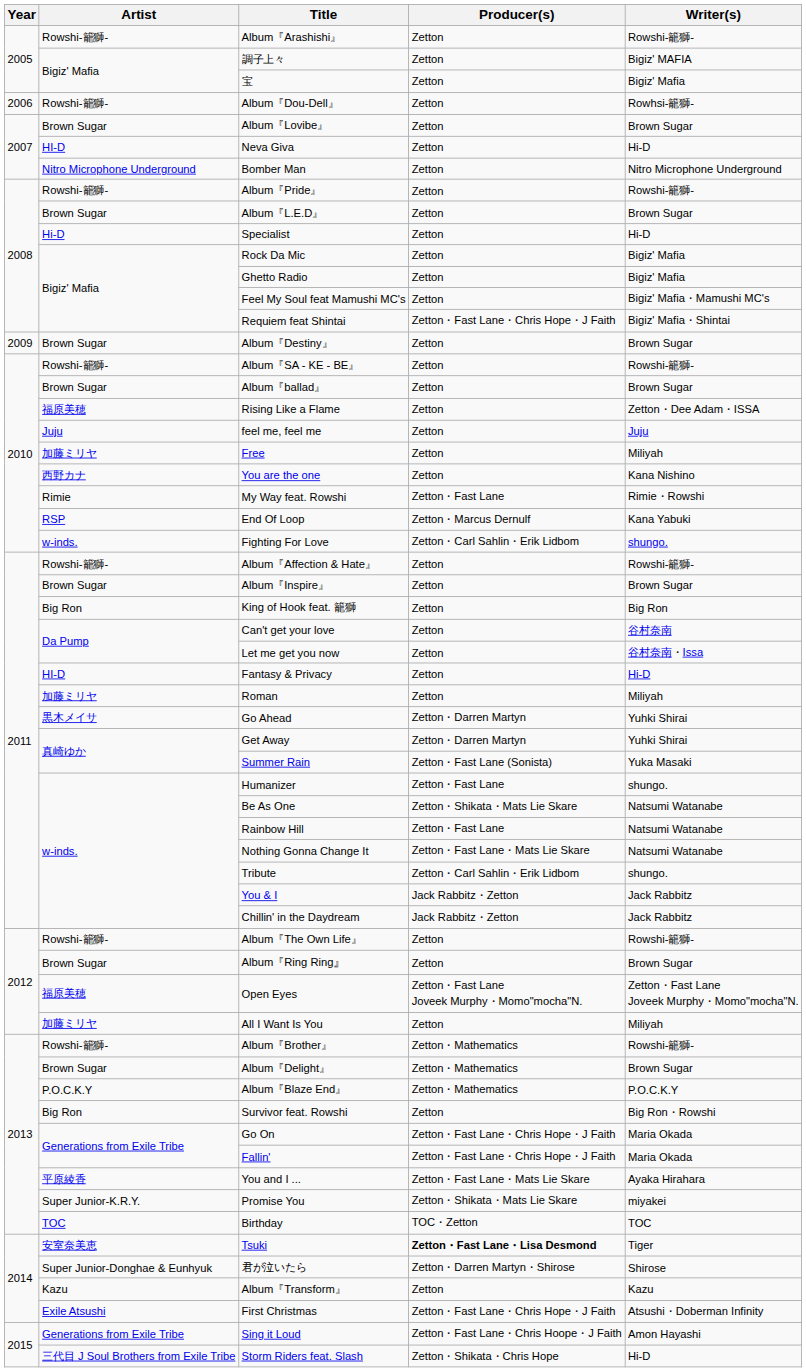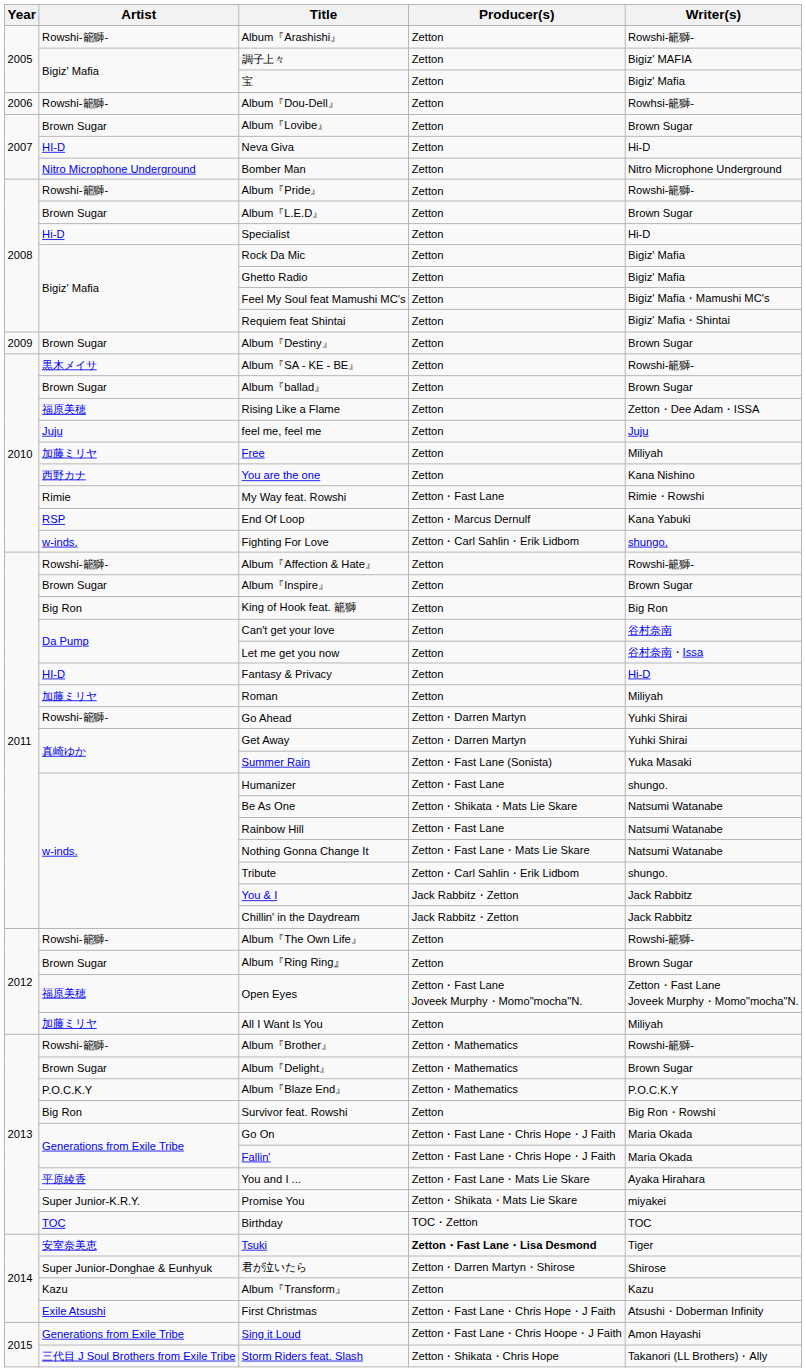 <table class="wikitable sortable">
 <tr>
 <th>Year</th>
 <th>Artist</th>
 <th>Title</th>
 <th>Producer(s)</th>
 <th>Writer(s)</th>
 </tr>
 <tr>
 <td rowspan="3"><small>2005</small></td>
 <td><small>Rowshi-籠獅-</small></td>
 <td><small>Album『Arashishi』</small></td>
 <td><small>Zetton</small></td>
 <td><small>Rowshi-籠獅-</small></td>
 </tr>
 <tr>
 <td rowspan="2"><small>Bigiz' Mafia</small></td>
 <td><small>調子上々</small></td>
 <td><small>Zetton</small></td>
 <td><small>Bigiz' MAFIA</small></td>
 </tr>
 <tr>
 <td><small>宝</small></td>
 <td><small>Zetton</small></td>
 <td><small>Bigiz' Mafia</small></td>
 </tr>
 <tr>
 <td><small>2006</small></td>
 <td><small>Rowshi-籠獅-</small></td>
 <td><small>Album『Dou-Dell』</small></td>
 <td><small>Zetton</small></td>
 <td><small>Rowhsi-籠獅-</small></td>
 </tr>
 <tr>
 <td rowspan="3"><small>2007</small></td>
 <td><small>Brown Sugar</small></td>
 <td><small>Album『Lovibe』</small></td>
 <td><small>Zetton</small></td>
 <td><small>Brown Sugar</small></td>
 </tr>
 <tr>
 <td><small><a href='#'>HI-D</a></small></td>
 <td><small>Neva Giva</small></td>
 <td><small>Zetton</small></td>
 <td><small>Hi-D</small></td>
 </tr>
 <tr>
 <td><small><a href='#'>Nitro Microphone Underground</a></small></td>
 <td><small>Bomber Man</small></td>
 <td><small>Zetton</small></td>
 <td><small>Nitro Microphone Underground</small></td>
 </tr>
 <tr>
 <td rowspan="7"><small>2008</small></td>
 <td><small>Rowshi-籠獅-</small></td>
 <td><small>Album『Pride』</small></td>
 <td><small>Zetton</small></td>
 <td><small>Rowshi-籠獅-</small></td>
 </tr>
 <tr>
 <td><small>Brown Sugar</small></td>
 <td><small>Album『L.E.D』</small></td>
 <td><small>Zetton</small></td>
 <td><small>Brown Sugar</small></td>
 </tr>
 <tr>
 <td><small><a href='#'>Hi-D</a></small></td>
 <td><small>Specialist</small></td>
 <td><small>Zetton</small></td>
 <td><small>Hi-D</small></td>
 </tr>
 <tr>
 <td rowspan="4"><small>Bigiz' Mafia</small></td>
 <td><small>Rock Da Mic</small></td>
 <td><small>Zetton</small></td>
 <td><small>Bigiz' Mafia</small></td>
 </tr>
 <tr>
 <td><small>Ghetto Radio</small></td>
 <td><small>Zetton</small></td>
 <td><small>Bigiz' Mafia</small></td>
 </tr>
 <tr>
 <td><small>Feel My Soul feat Mamushi MC's</small></td>
 <td><small>Zetton</small></td>
 <td><small>Bigiz' Mafia・Mamushi MC's</small></td>
 </tr>
 <tr>
 <td><small>Requiem feat Shintai</small></td>
-<td><small>Zetton・Fast Lane・Chris Hope・J Faith</small></td>
+<td><small>Zetton</small></td>
 <td><small>Bigiz' Mafia・Shintai</small></td>
 </tr>
 <tr>
 <td><small>2009</small></td>
 <td><small>Brown Sugar</small></td>
 <td><small>Album『Destiny』</small></td>
 <td><small>Zetton</small></td>
 <td><small>Brown Sugar</small></td>
 </tr>
 <tr>
 <td rowspan="9"><small>2010</small></td>
-<td><small>Rowshi-籠獅-</small></td>
+<td><small><a href='#'>黒木メイサ</a></small></td>
 <td><small>Album『SA - KE - BE』</small></td>
 <td><small>Zetton</small></td>
 <td><small>Rowshi-籠獅-</small></td>
 </tr>
 <tr>
 <td><small>Brown Sugar</small></td>
 <td><small>Album</small><small>『ballad』</small></td>
 <td><small>Zetton</small></td>
 <td><small>Brown Sugar</small></td>
 </tr>
 <tr>
 <td><small><a href='#'>福原美穂</a></small></td>
 <td><small>Rising Like a Flame</small></td>
 <td><small>Zetton</small></td>
 <td><small>Zetton・Dee Adam・ISSA</small></td>
 </tr>
 <tr>
 <td><small><a href='#'>Juju</a></small></td>
 <td><small>feel me, feel me</small></td>
 <td><small>Zetton</small></td>
 <td><small><a href='#'>Juju</a></small></td>
 </tr>
 <tr>
 <td><small><a href='#'>加藤ミリヤ</a></small></td>
 <td><small><a href='#'>Free</a></small></td>
 <td><small>Zetton</small></td>
 <td><small>Miliyah</small></td>
 </tr>
 <tr>
 <td><small><a href='#'>西野カナ</a></small></td>
 <td><small><a href='#'>You are the one</a></small></td>
 <td><small>Zetton</small></td>
 <td><small>Kana Nishino</small></td>
 </tr>
 <tr>
 <td><small>Rimie</small></td>
 <td><small>My Way feat. Rowshi</small></td>
 <td><small>Zetton・Fast Lane</small></td>
 <td><small>Rimie・Rowshi</small></td>
 </tr>
 <tr>
 <td><small><a href='#'>RSP</a></small></td>
 <td><small>End Of Loop</small></td>
 <td><small>Zetton・Marcus Dernulf</small></td>
 <td><small>Kana Yabuki</small></td>
 </tr>
 <tr>
 <td><small><a href='#'>w-inds.</a></small></td>
 <td><small>Fighting For Love</small></td>
 <td><small>Zetton・Carl Sahlin・Erik Lidbom</small></td>
 <td><small><a href='#'>shungo.</a></small></td>
 </tr>
 <tr>
 <td rowspan="17"><small>2011</small></td>
 <td><small>Rowshi-籠獅-</small></td>
 <td><small>Album</small><small>『Affection & Hate』</small></td>
 <td><small>Zetton</small></td>
 <td><small>Rowshi-籠獅-</small></td>
 </tr>
 <tr>
 <td><small>Brown Sugar</small></td>
 <td><small>Album</small><small>『Inspire』</small></td>
 <td><small>Zetton</small></td>
 <td><small>Brown Sugar</small></td>
 </tr>
 <tr>
 <td><small>Big Ron</small></td>
 <td><small>King of Hook feat. 籠獅</small></td>
 <td><small>Zetton</small></td>
 <td><small>Big Ron</small></td>
 </tr>
 <tr>
 <td rowspan="2"><small><a href='#'>Da Pump</a></small></td>
 <td><small>Can't get your love</small></td>
 <td><small>Zetton</small></td>
 <td><small><a href='#'>谷村奈南</a></small></td>
 </tr>
 <tr>
 <td><small>Let me get you now</small></td>
 <td><small>Zetton</small></td>
 <td><small><a href='#'>谷村奈南</a>・<a href='#'>Issa</a></small></td>
 </tr>
 <tr>
 <td><small><a href='#'>HI-D</a></small></td>
 <td><small>Fantasy & Privacy</small></td>
 <td><small>Zetton</small></td>
 <td><small><a href='#'>Hi-D</a></small></td>
 </tr>
 <tr>
 <td><small><a href='#'>加藤ミリヤ</a></small></td>
 <td><small>Roman</small></td>
 <td><small>Zetton</small></td>
 <td><small>Miliyah</small></td>
 </tr>
 <tr>
-<td><small><a href='#'>黒木メイサ</a></small></td>
+<td><small>Rowshi-籠獅-</small></td>
 <td><small>Go Ahead</small></td>
 <td><small>Zetton・Darren Martyn</small></td>
 <td><small>Yuhki Shirai</small></td>
 </tr>
 <tr>
 <td rowspan="2"><small><a href='#'>真崎ゆか</a></small></td>
 <td><small>Get Away</small></td>
 <td><small>Zetton・Darren Martyn</small></td>
 <td><small>Yuhki Shirai</small></td>
 </tr>
 <tr>
 <td><small><a href='#'>Summer Rain</a></small></td>
 <td><small>Zetton・Fast Lane (Sonista)</small></td>
 <td><small>Yuka Masaki</small></td>
 </tr>
 <tr>
 <td rowspan="7"><small><a href='#'>w-inds.</a></small></td>
 <td><small>Humanizer</small></td>
 <td><small>Zetton・Fast Lane</small></td>
 <td><small>shungo.</small></td>
 </tr>
 <tr>
 <td><small>Be As One</small></td>
 <td><small>Zetton・Shikata・Mats Lie Skare</small></td>
 <td><small>Natsumi Watanabe</small></td>
 </tr>
 <tr>
 <td><small>Rainbow Hill</small></td>
 <td><small>Zetton・Fast Lane</small></td>
 <td><small>Natsumi Watanabe</small></td>
 </tr>
 <tr>
 <td><small>Nothing Gonna Change It</small></td>
 <td><small>Zetton・Fast Lane・Mats Lie Skare</small></td>
 <td><small>Natsumi Watanabe</small></td>
 </tr>
 <tr>
 <td><small>Tribute</small></td>
 <td><small>Zetton・Carl Sahlin・Erik Lidbom</small></td>
 <td><small>shungo.</small></td>
 </tr>
 <tr>
 <td><small><a href='#'>You & I</a></small></td>
 <td><small>Jack Rabbitz・Zetton</small></td>
 <td><small>Jack Rabbitz</small></td>
 </tr>
 <tr>
 <td><small>Chillin' in the Daydream</small></td>
 <td><small>Jack Rabbitz・Zetton</small></td>
 <td><small>Jack Rabbitz</small></td>
 </tr>
 <tr>
 <td rowspan="4"><small>2012</small></td>
 <td><small>Rowshi-籠獅-</small></td>
 <td><small>Album</small><small>『The Own Life』</small></td>
 <td><small>Zetton</small></td>
 <td><small>Rowshi-籠獅-</small></td>
 </tr>
 <tr>
 <td><small>Brown Sugar</small></td>
 <td><small>Album</small><small>『Ring Ring</small>』</td>
 <td><small>Zetton</small></td>
 <td><small>Brown Sugar</small></td>
 </tr>
 <tr>
 <td><small><a href='#'>福原美穂</a></small></td>
 <td><small>Open Eyes</small></td>
 <td><small>Zetton・Fast Lane</small><br><small>Joveek Murphy・Momo"mocha"N.</small></td>
 <td><small>Zetton・Fast Lane</small><br><small>Joveek Murphy・Momo"mocha"N.</small></td>
 </tr>
 <tr>
 <td><small><a href='#'>加藤ミリヤ</a></small></td>
 <td><small>All I Want Is You</small></td>
 <td><small>Zetton</small></td>
 <td><small>Miliyah</small></td>
 </tr>
 <tr>
 <td rowspan="9"><small>2013</small></td>
 <td><small>Rowshi-籠獅-</small></td>
 <td><small>Album</small><small>『Brother』</small></td>
 <td><small>Zetton・Mathematics</small></td>
 <td><small>Rowshi-籠獅-</small></td>
 </tr>
 <tr>
 <td><small>Brown Sugar</small></td>
 <td><small>Album</small><small>『Delight』</small></td>
 <td><small>Zetton・Mathematics</small></td>
 <td><small>Brown Sugar</small></td>
 </tr>
 <tr>
 <td><small>P.O.C.K.Y</small></td>
 <td><small>Album</small><small>『Blaze End』</small></td>
 <td><small>Zetton・Mathematics</small></td>
 <td><small>P.O.C.K.Y</small></td>
 </tr>
 <tr>
 <td><small>Big Ron</small></td>
 <td><small>Survivor feat. Rowshi</small></td>
 <td><small>Zetton</small></td>
 <td><small>Big Ron・Rowshi</small></td>
 </tr>
 <tr>
 <td rowspan="2"><small><a href='#'>Generations from Exile Tribe</a></small></td>
 <td><small>Go On</small></td>
 <td><small>Zetton・Fast Lane・Chris Hope・J Faith</small></td>
 <td><small>Maria Okada</small></td>
 </tr>
 <tr>
 <td><small><a href='#'>Fallin'</a></small></td>
 <td><small>Zetton・Fast Lane・Chris Hope・J Faith</small></td>
 <td><small>Maria Okada</small></td>
 </tr>
 <tr>
 <td><small><a href='#'>平原綾香</a></small></td>
 <td><small>You and I ...</small></td>
 <td><small>Zetton・Fast Lane・Mats Lie Skare</small></td>
 <td><small>Ayaka Hirahara</small></td>
 </tr>
 <tr>
 <td><small>Super Junior-K.R.Y.</small></td>
 <td><small>Promise You</small></td>
 <td><small>Zetton・Shikata・Mats Lie Skare</small></td>
 <td><small>miyakei</small></td>
 </tr>
 <tr>
 <td><small><a href='#'>TOC</a></small></td>
 <td><small>Birthday</small></td>
 <td><small>TOC・Zetton</small></td>
 <td><small>TOC</small></td>
 </tr>
 <tr>
 <td rowspan="4"><small>2014</small></td>
 <td><small><a href='#'>安室奈美恵</a></small></td>
 <td><small><a href='#'>Tsuki</a></small></td>
 <td><strong><small>Zetton・Fast Lane・Lisa Desmond</small></strong></td>
 <td><small>Tiger</small></td>
 </tr>
 <tr>
 <td><small>Super Junior-Donghae & Eunhyuk</small></td>
 <td><small>君が泣いたら</small></td>
 <td><small>Zetton・Darren Martyn・Shirose</small></td>
 <td><small>Shirose</small></td>
 </tr>
 <tr>
 <td><small>Kazu</small></td>
 <td><small>Album</small><small>『Transform』</small></td>
 <td><small>Zetton</small></td>
 <td><small>Kazu</small></td>
 </tr>
 <tr>
 <td><small><a href='#'>Exile Atsushi</a></small></td>
 <td><small>First Christmas</small></td>
 <td><small>Zetton・Fast Lane・Chris Hope・J Faith</small></td>
 <td><small>Atsushi・Doberman Infinity</small></td>
 </tr>
 <tr>
 <td rowspan="9"><small>2015</small></td>
 <td><small><a href='#'>Generations from Exile Tribe</a></small></td>
 <td><small><a href='#'>Sing it Loud</a></small></td>
 <td><small>Zetton・Fast Lane・Chris Hoope・J Faith</small></td>
 <td><small>Amon Hayashi</small></td>
 </tr>
 <tr>
 <td><small><a href='#'>三代目 J Soul Brothers from Exile Tribe</a></small></td>
 <td><small><a href='#'>Storm Riders feat. Slash</a></small></td>
 <td><small>Zetton・Shikata・Chris Hope</small></td>
-<td><small>Hi-D</small></td>
+<td><small>Takanori (LL Brothers)・Ally</small></td>
 </tr>
 </table>
